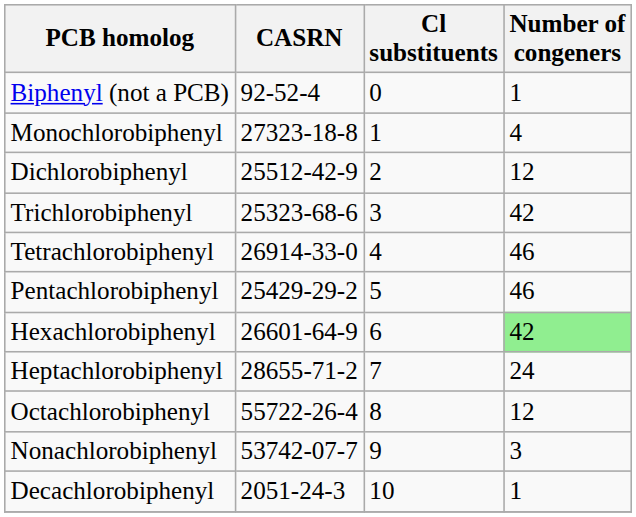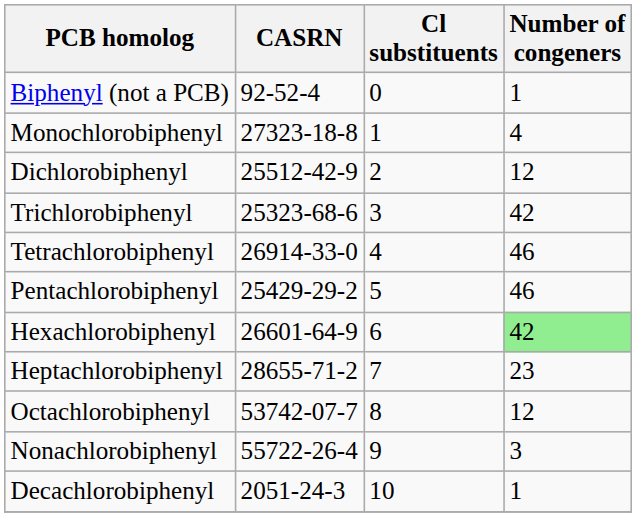 <table class="wikitable">
 <tr>
 <th>PCB homolog</th>
 <th>CASRN</th>
 <th>Cl<br>substituents</th>
 <th>Number of<br>congeners</th>
 </tr>
 <tr>
 <td><a href='#'>Biphenyl</a> (not a PCB)</td>
 <td>92-52-4</td>
 <td>0</td>
 <td>1</td>
 </tr>
 <tr>
 <td>Monochlorobiphenyl</td>
 <td>27323-18-8</td>
 <td>1</td>
 <td>4</td>
 </tr>
 <tr>
 <td>Dichlorobiphenyl</td>
 <td>25512-42-9</td>
 <td>2</td>
 <td>12</td>
 </tr>
 <tr>
 <td>Trichlorobiphenyl</td>
 <td>25323-68-6</td>
 <td>3</td>
 <td>42</td>
 </tr>
 <tr>
 <td>Tetrachlorobiphenyl</td>
 <td>26914-33-0</td>
 <td>4</td>
 <td>46</td>
 </tr>
 <tr>
 <td>Pentachlorobiphenyl</td>
 <td>25429-29-2</td>
 <td>5</td>
 <td>46</td>
 </tr>
 <tr>
 <td>Hexachlorobiphenyl</td>
 <td>26601-64-9</td>
 <td>6</td>
 <td style="background: lightgreen;">42</td>
 </tr>
 <tr>
 <td>Heptachlorobiphenyl</td>
 <td>28655-71-2</td>
 <td>7</td>
-<td>24</td>
+<td>23</td>
 </tr>
 <tr>
 <td>Octachlorobiphenyl</td>
-<td>55722-26-4</td>
+<td>53742-07-7</td>
 <td>8</td>
 <td>12</td>
 </tr>
 <tr>
 <td>Nonachlorobiphenyl</td>
-<td>53742-07-7</td>
+<td>55722-26-4</td>
 <td>9</td>
 <td>3</td>
 </tr>
 <tr>
 <td>Decachlorobiphenyl</td>
 <td>2051-24-3</td>
 <td>10</td>
 <td>1</td>
 </tr>
 <tr>
 </tr>
 </table>
